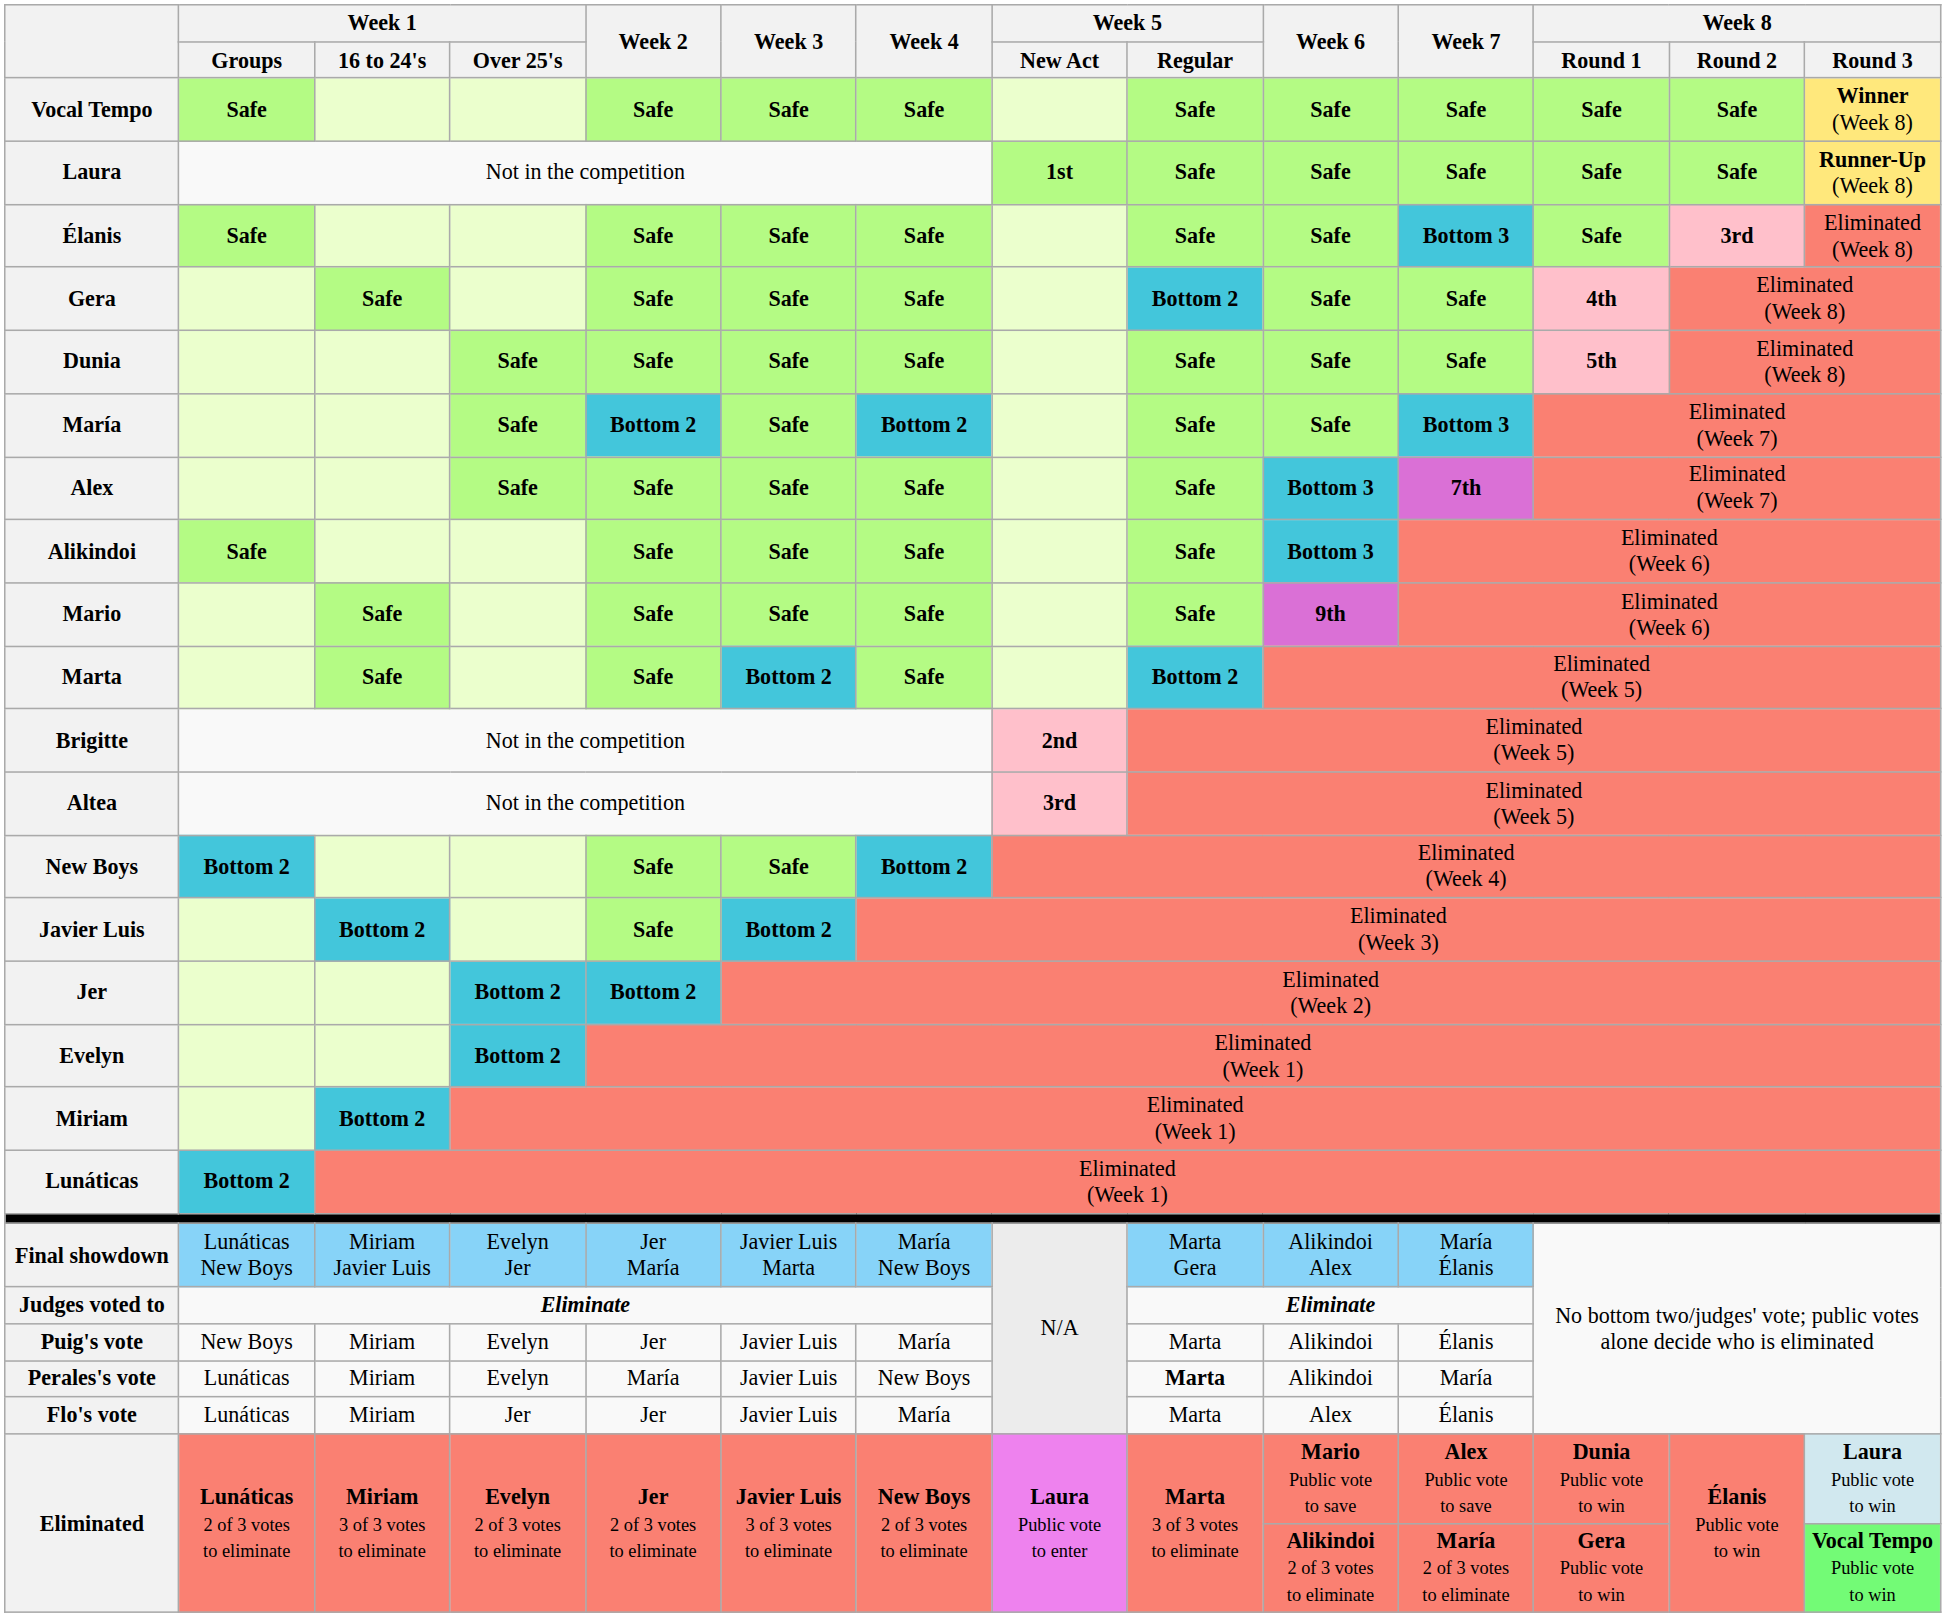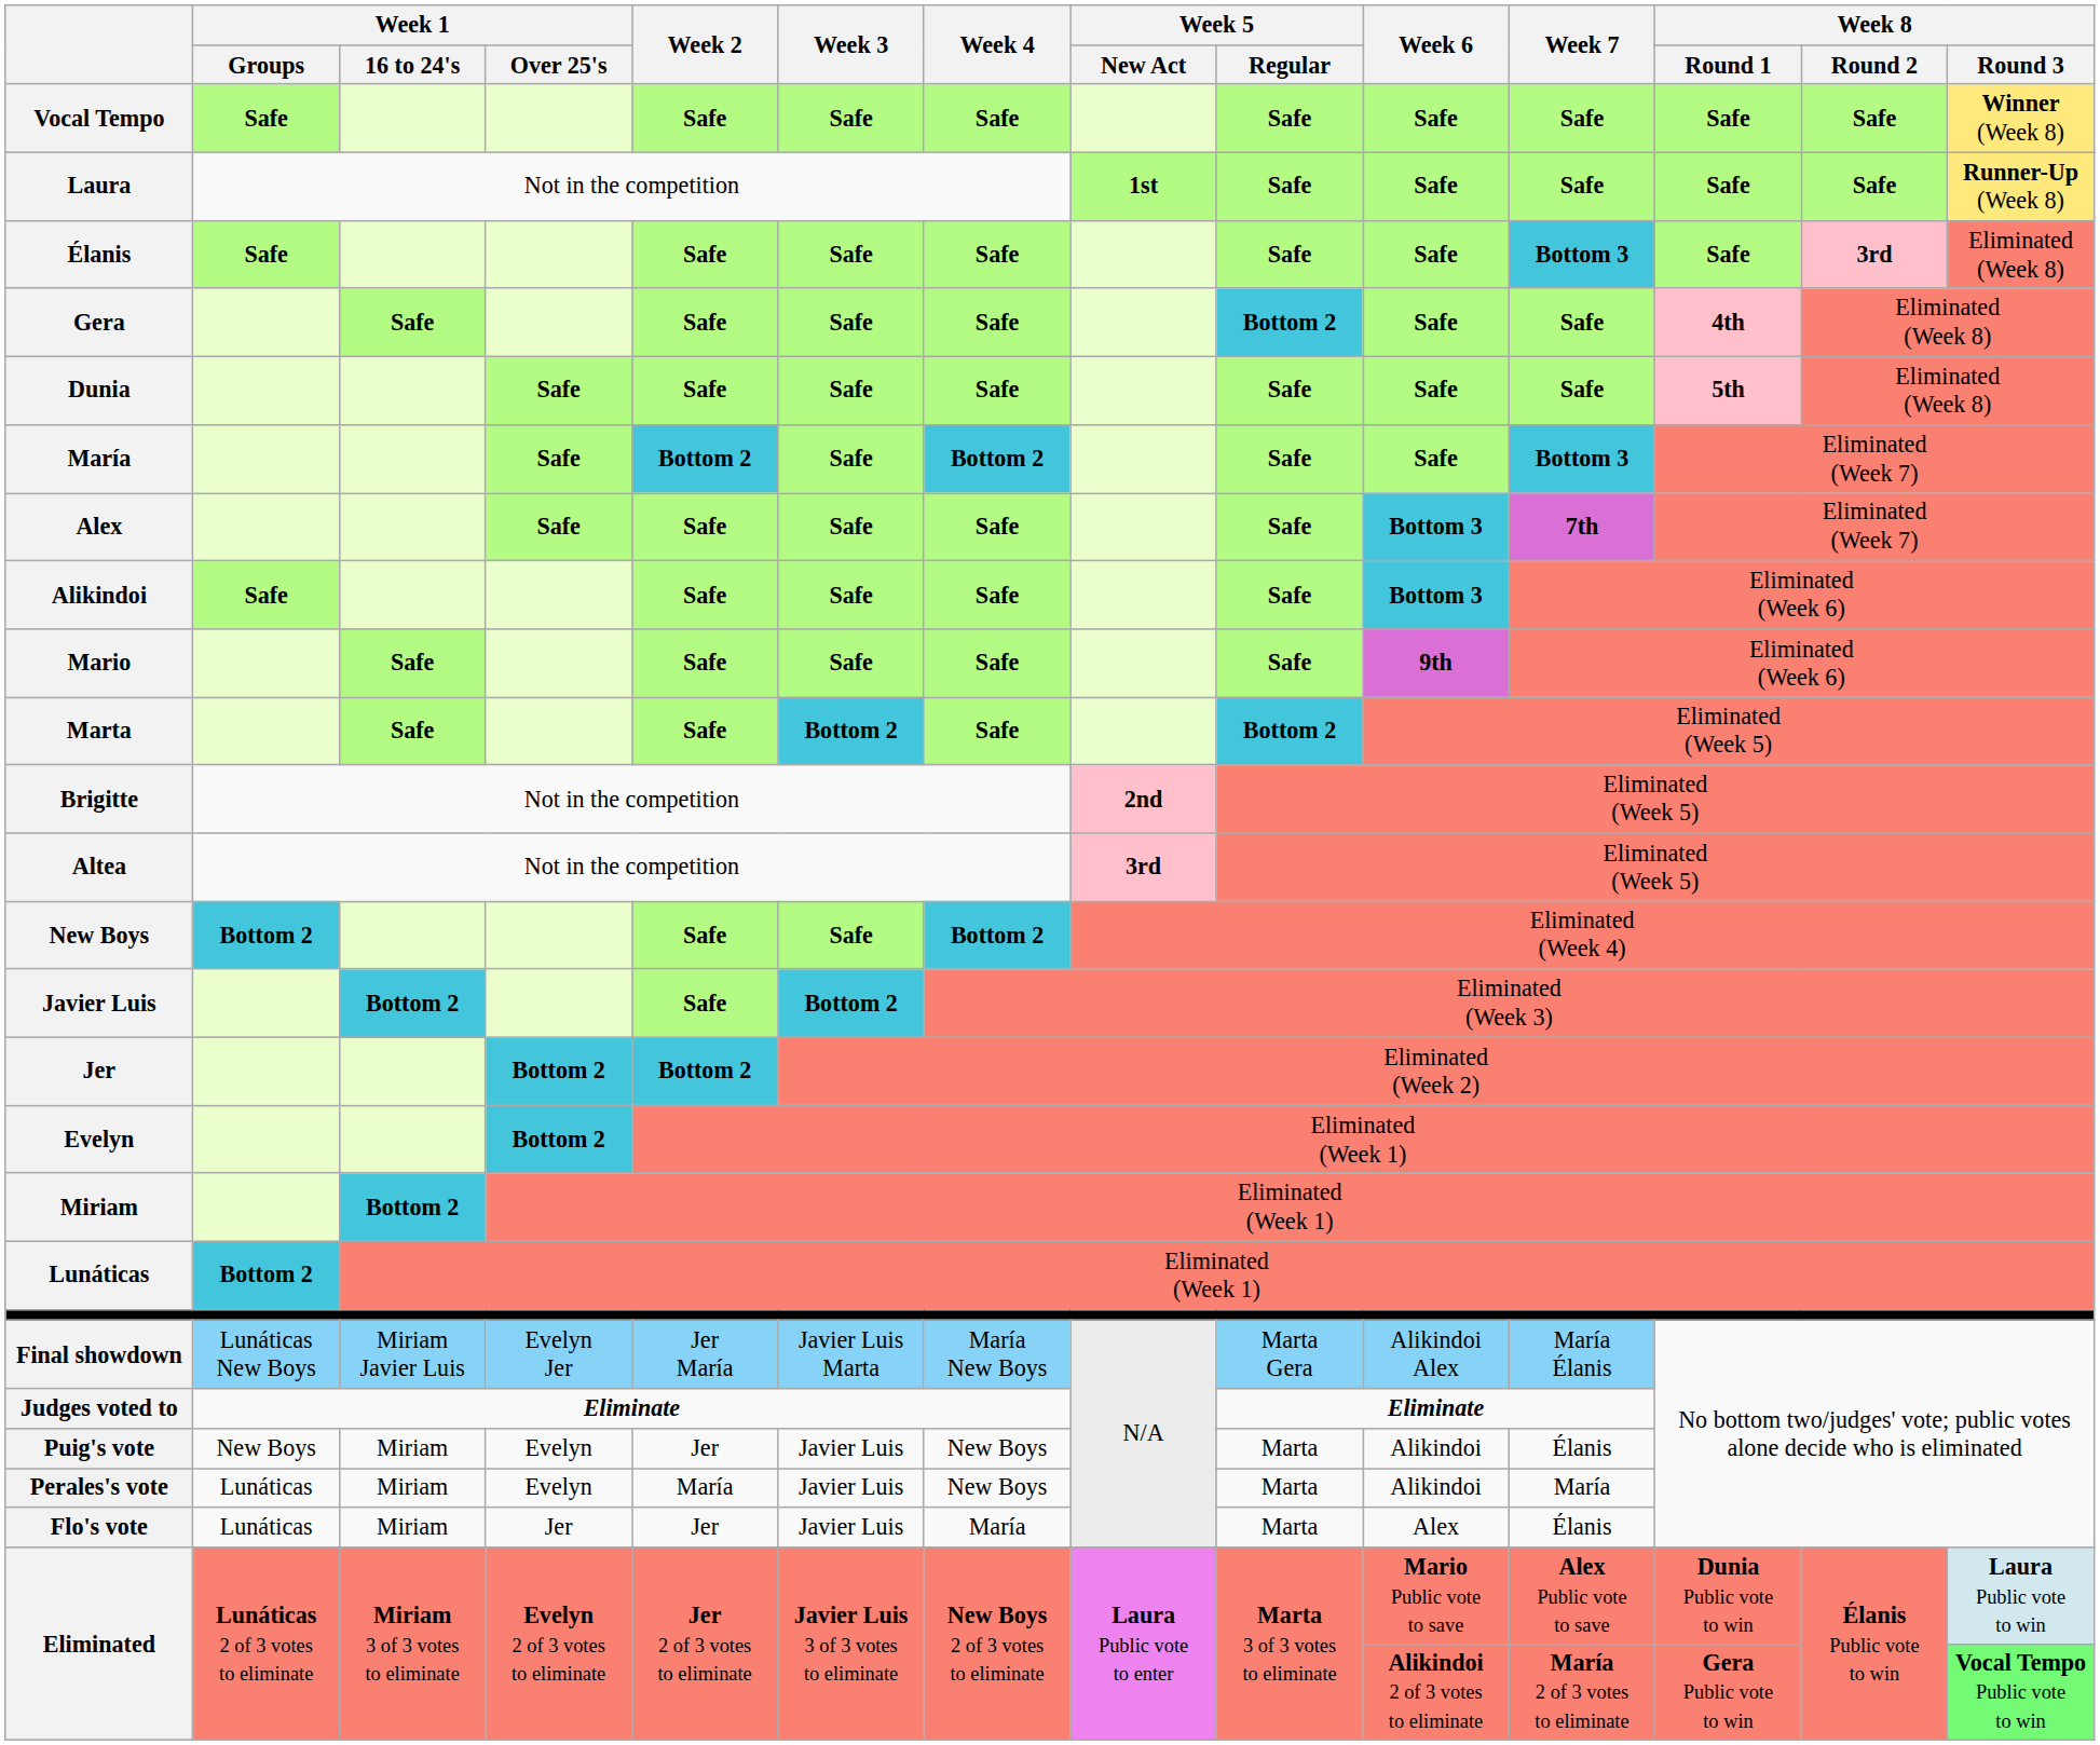 <table class="wikitable" style="text-align:center; font-size:89%">
 <tr>
 <th rowspan="2" style="width:9%"></th>
 <th colspan="3">Week 1</th>
 <th rowspan="2" style="width:7%">Week 2</th>
 <th rowspan="2" style="width:7%">Week 3</th>
 <th rowspan="2" style="width:7%">Week 4</th>
 <th colspan="2">Week 5</th>
 <th rowspan="2" style="width:7%">Week 6</th>
 <th rowspan="2" style="width:7%">Week 7</th>
 <th colspan="3">Week 8</th>
 </tr>
 <tr>
 <th style="width:7%">Groups</th>
 <th style="width:7%">16 to 24's</th>
 <th style="width:7%">Over 25's</th>
 <th style="width:7%">New Act</th>
 <th style="width:7%">Regular</th>
 <th style="width:7%">Round 1</th>
 <th style="width:7%">Round 2</th>
 <th style="width:7%">Round 3</th>
 </tr>
 <tr>
 <th>Vocal Tempo</th>
 <td style="background:#B4FB84"><strong>Safe</strong></td>
 <td style="background:#EBFFCD"></td>
 <td style="background:#EBFFCD"></td>
 <td style="background:#B4FB84"><strong>Safe</strong></td>
 <td style="background:#B4FB84"><strong>Safe</strong></td>
 <td style="background:#B4FB84"><strong>Safe</strong></td>
 <td style="background:#EBFFCD"></td>
 <td style="background:#B4FB84"><strong>Safe</strong></td>
 <td style="background:#B4FB84"><strong>Safe</strong></td>
 <td style="background:#B4FB84"><strong>Safe</strong></td>
 <td style="background:#B4FB84"><strong>Safe</strong></td>
 <td style="background:#B4FB84"><strong>Safe</strong></td>
 <td style="background:#FFE87C"><strong>Winner</strong><br>(Week 8)</td>
 </tr>
 <tr>
 <th>Laura</th>
 <td colspan="6">Not in the competition</td>
 <td style="background:#B4FB84"><strong>1st</strong></td>
 <td style="background:#B4FB84"><strong>Safe</strong></td>
 <td style="background:#B4FB84"><strong>Safe</strong></td>
 <td style="background:#B4FB84"><strong>Safe</strong></td>
 <td style="background:#B4FB84"><strong>Safe</strong></td>
 <td style="background:#B4FB84"><strong>Safe</strong></td>
 <td style="background:#FFE87C"><strong>Runner-Up</strong><br>(Week 8)</td>
 </tr>
 <tr>
 <th>Élanis</th>
 <td style="background:#B4FB84"><strong>Safe</strong></td>
 <td style="background:#EBFFCD"></td>
 <td style="background:#EBFFCD"></td>
 <td style="background:#B4FB84"><strong>Safe</strong></td>
 <td style="background:#B4FB84"><strong>Safe</strong></td>
 <td style="background:#B4FB84"><strong>Safe</strong></td>
 <td style="background:#EBFFCD"></td>
 <td style="background:#B4FB84"><strong>Safe</strong></td>
 <td style="background:#B4FB84"><strong>Safe</strong></td>
 <td style="background:#43C6DB"><strong>Bottom 3</strong></td>
 <td style="background:#B4FB84"><strong>Safe</strong></td>
 <td style="background:pink"><strong>3rd</strong></td>
 <td style="background:salmon">Eliminated<br>(Week 8)</td>
 </tr>
 <tr>
 <th>Gera</th>
 <td style="background:#EBFFCD"></td>
 <td style="background:#B4FB84"><strong>Safe</strong></td>
 <td style="background:#EBFFCD"></td>
 <td style="background:#B4FB84"><strong>Safe</strong></td>
 <td style="background:#B4FB84"><strong>Safe</strong></td>
 <td style="background:#B4FB84"><strong>Safe</strong></td>
 <td style="background:#EBFFCD"></td>
 <td style="background:#43C6DB"><strong>Bottom 2</strong></td>
 <td style="background:#B4FB84"><strong>Safe</strong></td>
 <td style="background:#B4FB84"><strong>Safe</strong></td>
 <td style="background:pink"><strong>4th</strong></td>
 <td colspan="2" style="background:salmon">Eliminated<br>(Week 8)</td>
 </tr>
 <tr>
 <th>Dunia</th>
 <td style="background:#EBFFCD"></td>
 <td style="background:#EBFFCD"></td>
 <td style="background:#B4FB84"><strong>Safe</strong></td>
 <td style="background:#B4FB84"><strong>Safe</strong></td>
 <td style="background:#B4FB84"><strong>Safe</strong></td>
 <td style="background:#B4FB84"><strong>Safe</strong></td>
 <td style="background:#EBFFCD"></td>
 <td style="background:#B4FB84"><strong>Safe</strong></td>
 <td style="background:#B4FB84"><strong>Safe</strong></td>
 <td style="background:#B4FB84"><strong>Safe</strong></td>
 <td style="background:pink"><strong>5th</strong></td>
 <td colspan="2" style="background:salmon">Eliminated<br>(Week 8)</td>
 </tr>
 <tr>
 <th>María</th>
 <td style="background:#EBFFCD"></td>
 <td style="background:#EBFFCD"></td>
 <td style="background:#B4FB84"><strong>Safe</strong></td>
 <td style="background:#43C6DB"><strong>Bottom 2</strong></td>
 <td style="background:#B4FB84"><strong>Safe</strong></td>
 <td style="background:#43C6DB"><strong>Bottom 2</strong></td>
 <td style="background:#EBFFCD"></td>
 <td style="background:#B4FB84"><strong>Safe</strong></td>
 <td style="background:#B4FB84"><strong>Safe</strong></td>
 <td style="background:#43C6DB"><strong>Bottom 3</strong></td>
 <td colspan="3" style="background:salmon">Eliminated<br>(Week 7)</td>
 </tr>
 <tr>
 <th>Alex</th>
 <td style="background:#EBFFCD"></td>
 <td style="background:#EBFFCD"></td>
 <td style="background:#B4FB84"><strong>Safe</strong></td>
 <td style="background:#B4FB84"><strong>Safe</strong></td>
 <td style="background:#B4FB84"><strong>Safe</strong></td>
 <td style="background:#B4FB84"><strong>Safe</strong></td>
 <td style="background:#EBFFCD"></td>
 <td style="background:#B4FB84"><strong>Safe</strong></td>
 <td style="background:#43C6DB"><strong>Bottom 3</strong></td>
 <td style="background:orchid"><strong>7th</strong></td>
 <td colspan="3" style="background:salmon">Eliminated<br>(Week 7)</td>
 </tr>
 <tr>
 <th>Alikindoi</th>
 <td style="background:#B4FB84"><strong>Safe</strong></td>
 <td style="background:#EBFFCD"></td>
 <td style="background:#EBFFCD"></td>
 <td style="background:#B4FB84"><strong>Safe</strong></td>
 <td style="background:#B4FB84"><strong>Safe</strong></td>
 <td style="background:#B4FB84"><strong>Safe</strong></td>
 <td style="background:#EBFFCD"></td>
 <td style="background:#B4FB84"><strong>Safe</strong></td>
 <td style="background:#43C6DB"><strong>Bottom 3</strong></td>
 <td colspan="4" style="background:salmon">Eliminated<br>(Week 6)</td>
 </tr>
 <tr>
 <th>Mario</th>
 <td style="background:#EBFFCD"></td>
 <td style="background:#B4FB84"><strong>Safe</strong></td>
 <td style="background:#EBFFCD"></td>
 <td style="background:#B4FB84"><strong>Safe</strong></td>
 <td style="background:#B4FB84"><strong>Safe</strong></td>
 <td style="background:#B4FB84"><strong>Safe</strong></td>
 <td style="background:#EBFFCD"></td>
 <td style="background:#B4FB84"><strong>Safe</strong></td>
 <td style="background:orchid"><strong>9th</strong></td>
 <td colspan="4" style="background:salmon">Eliminated<br>(Week 6)</td>
 </tr>
 <tr>
 <th>Marta</th>
 <td style="background:#EBFFCD"></td>
 <td style="background:#B4FB84"><strong>Safe</strong></td>
 <td style="background:#EBFFCD"></td>
 <td style="background:#B4FB84"><strong>Safe</strong></td>
 <td style="background:#43C6DB"><strong>Bottom 2</strong></td>
 <td style="background:#B4FB84"><strong>Safe</strong></td>
 <td style="background:#EBFFCD"></td>
 <td style="background:#43C6DB"><strong>Bottom 2</strong></td>
 <td colspan="5" style="background:salmon">Eliminated<br>(Week 5)</td>
 </tr>
 <tr>
 <th>Brigitte</th>
 <td colspan="6">Not in the competition</td>
 <td style="background:pink"><strong>2nd</strong></td>
 <td colspan="6" style="background:salmon">Eliminated<br>(Week 5)</td>
 </tr>
 <tr>
 <th>Altea</th>
 <td colspan="6">Not in the competition</td>
 <td style="background:pink"><strong>3rd</strong></td>
 <td colspan="6" style="background:salmon">Eliminated<br>(Week 5)</td>
 </tr>
 <tr>
 <th>New Boys</th>
 <td style="background:#43C6DB"><strong>Bottom 2</strong></td>
 <td style="background:#EBFFCD"></td>
 <td style="background:#EBFFCD"></td>
 <td style="background:#B4FB84"><strong>Safe</strong></td>
 <td style="background:#B4FB84"><strong>Safe</strong></td>
 <td style="background:#43C6DB"><strong>Bottom 2</strong></td>
 <td colspan="7" style="background:salmon">Eliminated<br>(Week 4)</td>
 </tr>
 <tr>
 <th>Javier Luis</th>
 <td style="background:#EBFFCD"></td>
 <td style="background:#43C6DB"><strong>Bottom 2</strong></td>
 <td style="background:#EBFFCD"></td>
 <td style="background:#B4FB84"><strong>Safe</strong></td>
 <td style="background:#43C6DB"><strong>Bottom 2</strong></td>
 <td colspan="8" style="background:salmon">Eliminated<br>(Week 3)</td>
 </tr>
 <tr>
 <th>Jer</th>
 <td style="background:#EBFFCD"></td>
 <td style="background:#EBFFCD"></td>
 <td style="background:#43C6DB"><strong>Bottom 2</strong></td>
 <td style="background:#43C6DB"><strong>Bottom 2</strong></td>
 <td colspan="9" style="background:salmon">Eliminated<br>(Week 2)</td>
 </tr>
 <tr>
 <th>Evelyn</th>
 <td style="background:#EBFFCD"></td>
 <td style="background:#EBFFCD"></td>
 <td style="background:#43C6DB"><strong>Bottom 2</strong></td>
 <td colspan="10" style="background:salmon">Eliminated<br>(Week 1)</td>
 </tr>
 <tr>
 <th>Miriam</th>
 <td style="background:#EBFFCD"></td>
 <td style="background:#43C6DB"><strong>Bottom 2</strong></td>
 <td colspan="11" style="background:salmon">Eliminated<br>(Week 1)</td>
 </tr>
 <tr>
 <th>Lunáticas</th>
 <td style="background:#43C6DB"><strong>Bottom 2</strong></td>
 <td colspan="12" style="background:salmon">Eliminated<br>(Week 1)</td>
 </tr>
 <tr>
 <th colspan="14" style="background:black"></th>
 </tr>
 <tr>
 <th>Final showdown</th>
 <td style="background:#87D3F8">Lunáticas<br>New Boys</td>
 <td style="background:#87D3F8">Miriam<br>Javier Luis</td>
 <td style="background:#87D3F8">Evelyn<br>Jer</td>
 <td style="background:#87D3F8">Jer<br>María</td>
 <td style="background:#87D3F8">Javier Luis<br>Marta</td>
 <td style="background:#87D3F8">María<br>New Boys</td>
 <td rowspan="5" style="background:#ececec">N/A</td>
 <td style="background:#87D3F8">Marta<br>Gera</td>
 <td style="background:#87D3F8">Alikindoi<br>Alex</td>
 <td style="background:#87D3F8">María<br>Élanis</td>
 <td colspan="3" rowspan="5">No bottom two/judges' vote; public votes alone decide who is eliminated</td>
 </tr>
 <tr>
 <th>Judges voted to</th>
 <td colspan="6"><strong><em>Eliminate</em></strong></td>
 <td colspan="3"><strong><em>Eliminate</em></strong></td>
 </tr>
 <tr>
 <th>Puig's vote</th>
 <td>New Boys</td>
 <td>Miriam</td>
 <td>Evelyn</td>
 <td>Jer</td>
 <td>Javier Luis</td>
-<td>María</td>
+<td>New Boys</td>
 <td>Marta</td>
 <td>Alikindoi</td>
 <td>Élanis</td>
 </tr>
 <tr>
 <th>Perales's vote</th>
 <td>Lunáticas</td>
 <td>Miriam</td>
 <td>Evelyn</td>
 <td>María</td>
 <td>Javier Luis</td>
 <td>New Boys</td>
-<td><strong>Marta</strong></td>
+<td>Marta</td>
 <td>Alikindoi</td>
 <td>María</td>
 </tr>
 <tr>
 <th>Flo's vote</th>
 <td>Lunáticas</td>
 <td>Miriam</td>
 <td>Jer</td>
 <td>Jer</td>
 <td>Javier Luis</td>
 <td>María</td>
 <td>Marta</td>
 <td>Alex</td>
 <td>Élanis</td>
 </tr>
 <tr>
 <th rowspan="2">Eliminated</th>
 <td rowspan="2" style="background:salmon"><strong>Lunáticas</strong><br><small>2 of 3 votes<br>to eliminate</small></td>
 <td rowspan="2" style="background:salmon"><strong>Miriam</strong><br><small>3 of 3 votes<br>to eliminate</small></td>
 <td rowspan="2" style="background:salmon"><strong>Evelyn</strong><br><small>2 of 3 votes<br>to eliminate</small></td>
 <td rowspan="2" style="background:salmon"><strong>Jer</strong><br><small>2 of 3 votes<br>to eliminate</small></td>
 <td rowspan="2" style="background:salmon"><strong>Javier Luis</strong><br><small>3 of 3 votes<br>to eliminate</small></td>
 <td rowspan="2" style="background:salmon"><strong>New Boys</strong><br><small>2 of 3 votes<br>to eliminate</small></td>
 <td rowspan="2" style="background:violet"><strong>Laura</strong><br><small>Public vote<br>to enter</small></td>
 <td rowspan="2" style="background:salmon"><strong>Marta</strong><br><small>3 of 3 votes<br>to eliminate</small></td>
 <td style="background:salmon"><strong>Mario</strong><br><small>Public vote<br>to save</small></td>
 <td style="background:salmon"><strong>Alex</strong><br><small>Public vote<br>to save</small></td>
 <td style="background:salmon"><strong>Dunia</strong><br><small>Public vote<br>to win</small></td>
 <td rowspan="2" style="background:salmon"><strong>Élanis</strong><br><small>Public vote<br>to win</small></td>
 <td style="background:#D1E8EF"><strong>Laura</strong><br><small>Public vote<br>to win</small></td>
 </tr>
 <tr>
 <td style="background:salmon"><strong>Alikindoi</strong><br><small>2 of 3 votes<br>to eliminate</small></td>
 <td style="background:salmon"><strong>María</strong><br><small>2 of 3 votes<br>to eliminate</small></td>
 <td style="background:salmon"><strong>Gera</strong><br><small>Public vote<br>to win</small></td>
 <td style="background:#73FB76"><strong>Vocal Tempo</strong><br><small>Public vote<br>to win</small></td>
 </tr>
 </table>
